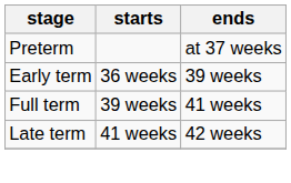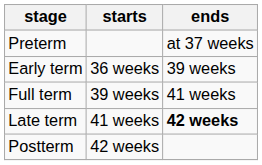 <table class="wikitable floatright">
 <tr>
 <th>stage</th>
 <th>starts</th>
 <th>ends</th>
 </tr>
 <tr>
 <td>Preterm</td>
 <td></td>
 <td>at 37 weeks</td>
 </tr>
 <tr>
 <td>Early term</td>
 <td>36 weeks</td>
 <td>39 weeks</td>
 </tr>
 <tr>
 <td>Full term</td>
 <td>39 weeks</td>
 <td>41 weeks</td>
 </tr>
 <tr>
 <td>Late term</td>
 <td>41 weeks</td>
+<td><strong>42 weeks</strong></td>
+</tr>
+<tr>
+<td>Postterm</td>
 <td>42 weeks</td>
+<td></td>
 </tr>
 <tr>
 </tr>
 </table>
